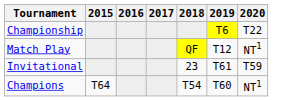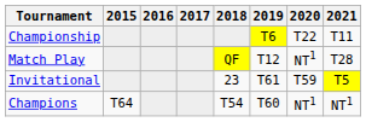 <table class="wikitable" style="text-align:center;">
 <tr>
 <th>Tournament</th>
 <th>2015</th>
 <th>2016</th>
 <th>2017</th>
 <th>2018</th>
 <th>2019</th>
 <th>2020</th>
+<th>2021</th>
 </tr>
 <tr>
 <td align="left"><a href='#'>Championship</a></td>
 <td style="background:#eeeeee;"></td>
 <td style="background:#eeeeee;"></td>
 <td style="background:#eeeeee;"></td>
 <td style="background:#eeeeee;"></td>
 <td style="background:yellow;">T6</td>
 <td>T22</td>
+<td>T11</td>
 </tr>
 <tr>
 <td align="left"><a href='#'>Match Play</a></td>
 <td style="background:#eeeeee;"></td>
 <td style="background:#eeeeee;"></td>
 <td style="background:#eeeeee;"></td>
 <td style="background:yellow;">QF</td>
 <td>T12</td>
 <td>NT<sup>1</sup></td>
+<td>T28</td>
 </tr>
 <tr>
 <td align="left"><a href='#'>Invitational</a></td>
 <td style="background:#eeeeee;"></td>
 <td style="background:#eeeeee;"></td>
 <td style="background:#eeeeee;"></td>
 <td>23</td>
 <td>T61</td>
 <td>T59</td>
+<td style="background:yellow;">T5</td>
 </tr>
 <tr>
 <td align="left"><a href='#'>Champions</a></td>
 <td>T64</td>
 <td style="background:#eeeeee;"></td>
 <td style="background:#eeeeee;"></td>
 <td>T54</td>
 <td>T60</td>
 <td>NT<sup>1</sup></td>
+<td>NT<sup>1</sup></td>
 </tr>
 </table>
